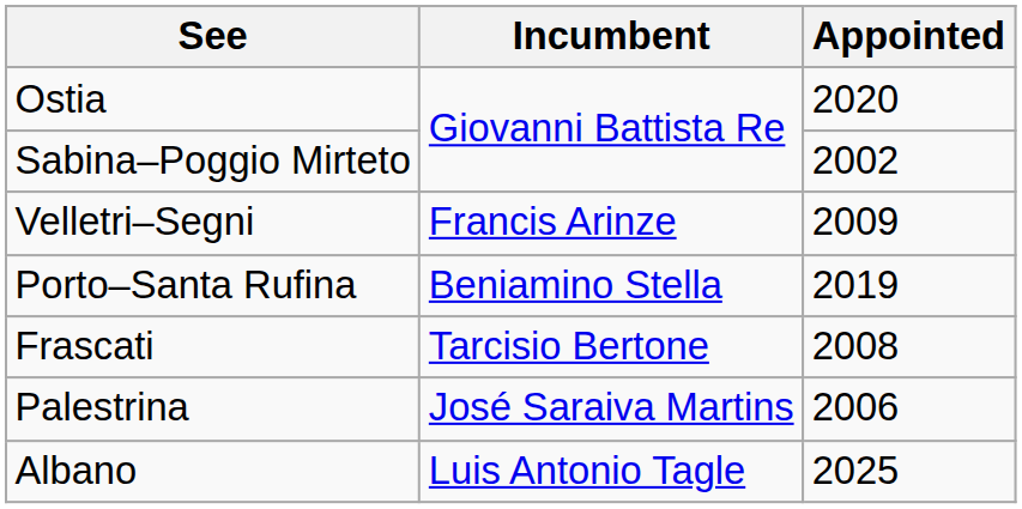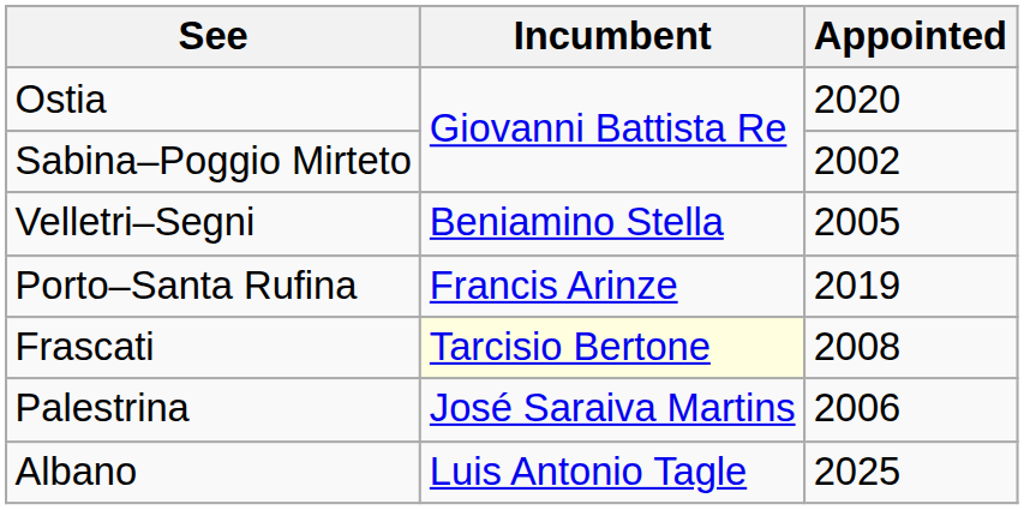 <table class="wikitable">
 <tr>
 <th>See</th>
 <th>Incumbent</th>
 <th>Appointed</th>
 </tr>
 <tr>
 <td>Ostia</td>
 <td rowspan=2><a href='#'>Giovanni Battista Re</a></td>
 <td>2020</td>
 </tr>
 <tr>
 <td>Sabina–Poggio Mirteto</td>
 <td>2002</td>
 </tr>
 <tr>
 <td>Velletri–Segni</td>
-<td><a href='#'>Francis Arinze</a></td>
-<td>2009</td>
+<td><a href='#'>Beniamino Stella</a></td>
+<td>2005</td>
 </tr>
 <tr>
 <td>Porto–Santa Rufina</td>
-<td><a href='#'>Beniamino Stella</a></td>
+<td><a href='#'>Francis Arinze</a></td>
 <td>2019</td>
 </tr>
 <tr>
 <td>Frascati</td>
-<td><a href='#'>Tarcisio Bertone</a></td>
+<td style="background: lightyellow;"><a href='#'>Tarcisio Bertone</a></td>
 <td>2008</td>
 </tr>
 <tr>
 <td>Palestrina</td>
 <td><a href='#'>José Saraiva Martins</a></td>
 <td>2006</td>
 </tr>
 <tr>
 <td>Albano</td>
 <td><a href='#'>Luis Antonio Tagle</a></td>
 <td>2025</td>
 </tr>
 </table>
